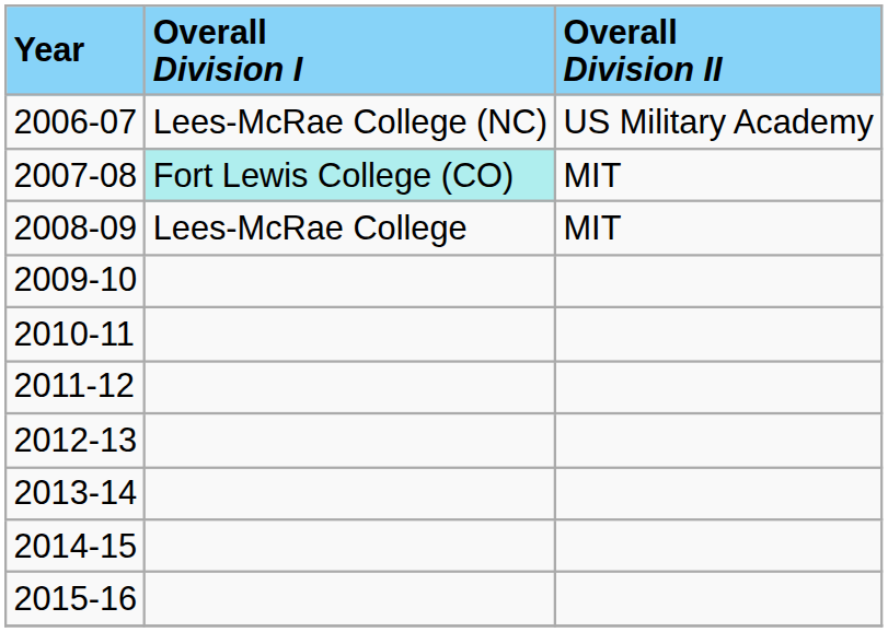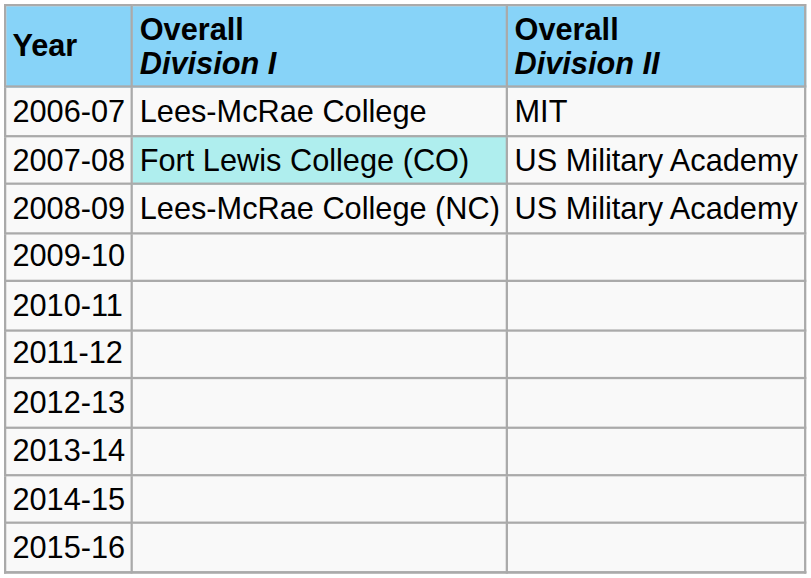 <table class="wikitable" style="font-size:85%;">
 <tr ! style="background-color: #87D3F8;">
 <td><strong>Year</strong></td>
 <td><strong>Overall<br><em>Division I</em> </strong></td>
 <td><strong>Overall<br><em>Division II</em> </strong></td>
 </tr>
 <tr --->
 <td>2006-07</td>
-<td>Lees-McRae College (NC)</td>
-<td>US Military Academy</td>
+<td>Lees-McRae College</td>
+<td>MIT</td>
 </tr>
 <tr --->
 <td>2007-08</td>
 <td style="background: paleturquoise;">Fort Lewis College (CO)</td>
-<td>MIT</td>
+<td>US Military Academy</td>
 </tr>
 <tr --->
 <td>2008-09</td>
-<td>Lees-McRae College</td>
-<td>MIT</td>
+<td>Lees-McRae College (NC)</td>
+<td>US Military Academy</td>
 </tr>
 <tr --->
 <td>2009-10</td>
 <td></td>
 <td></td>
 </tr>
 <tr --->
 <td>2010-11</td>
 <td></td>
 <td></td>
 </tr>
 <tr --->
 <td>2011-12</td>
 <td></td>
 <td></td>
 </tr>
 <tr --->
 <td>2012-13</td>
 <td></td>
 <td></td>
 </tr>
 <tr --->
 <td>2013-14</td>
 <td></td>
 <td></td>
 </tr>
 <tr --->
 <td>2014-15</td>
 <td></td>
 <td></td>
 </tr>
 <tr --->
 <td>2015-16</td>
 <td></td>
 <td></td>
 </tr>
 <tr --->
 </tr>
 </table>
